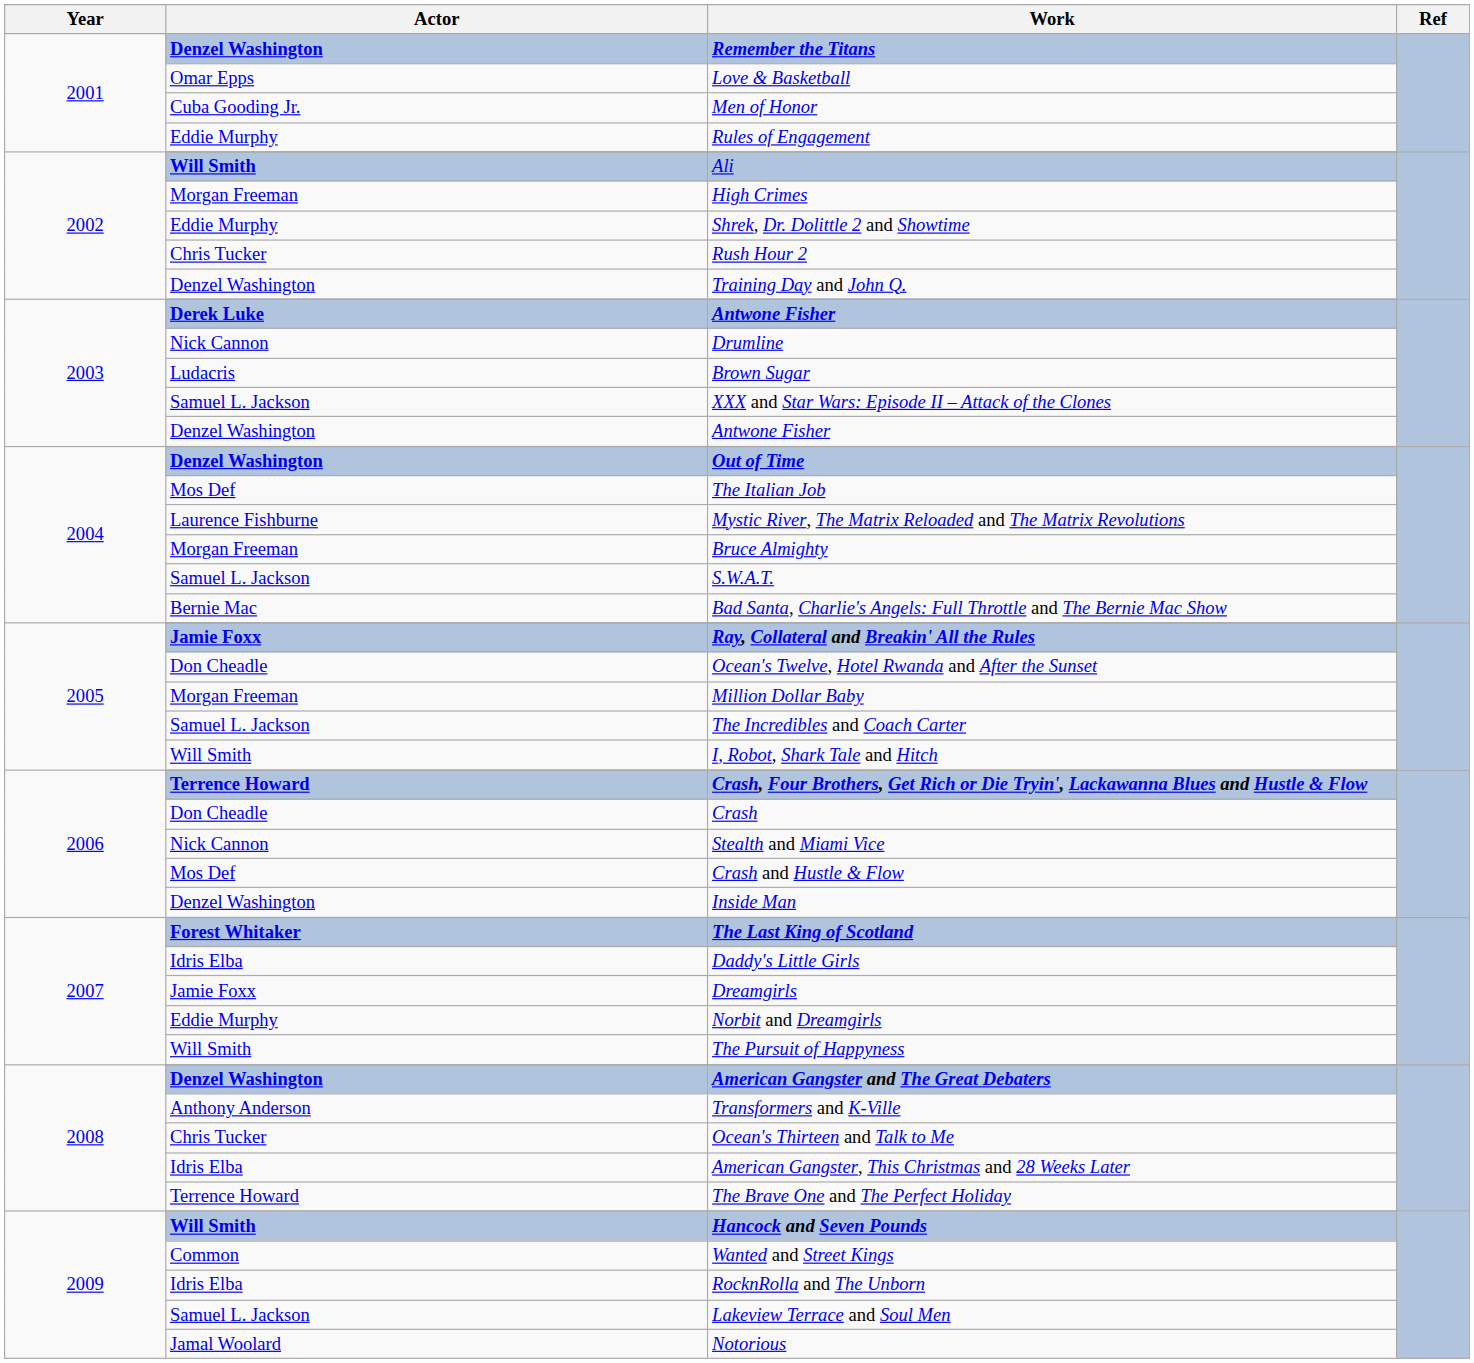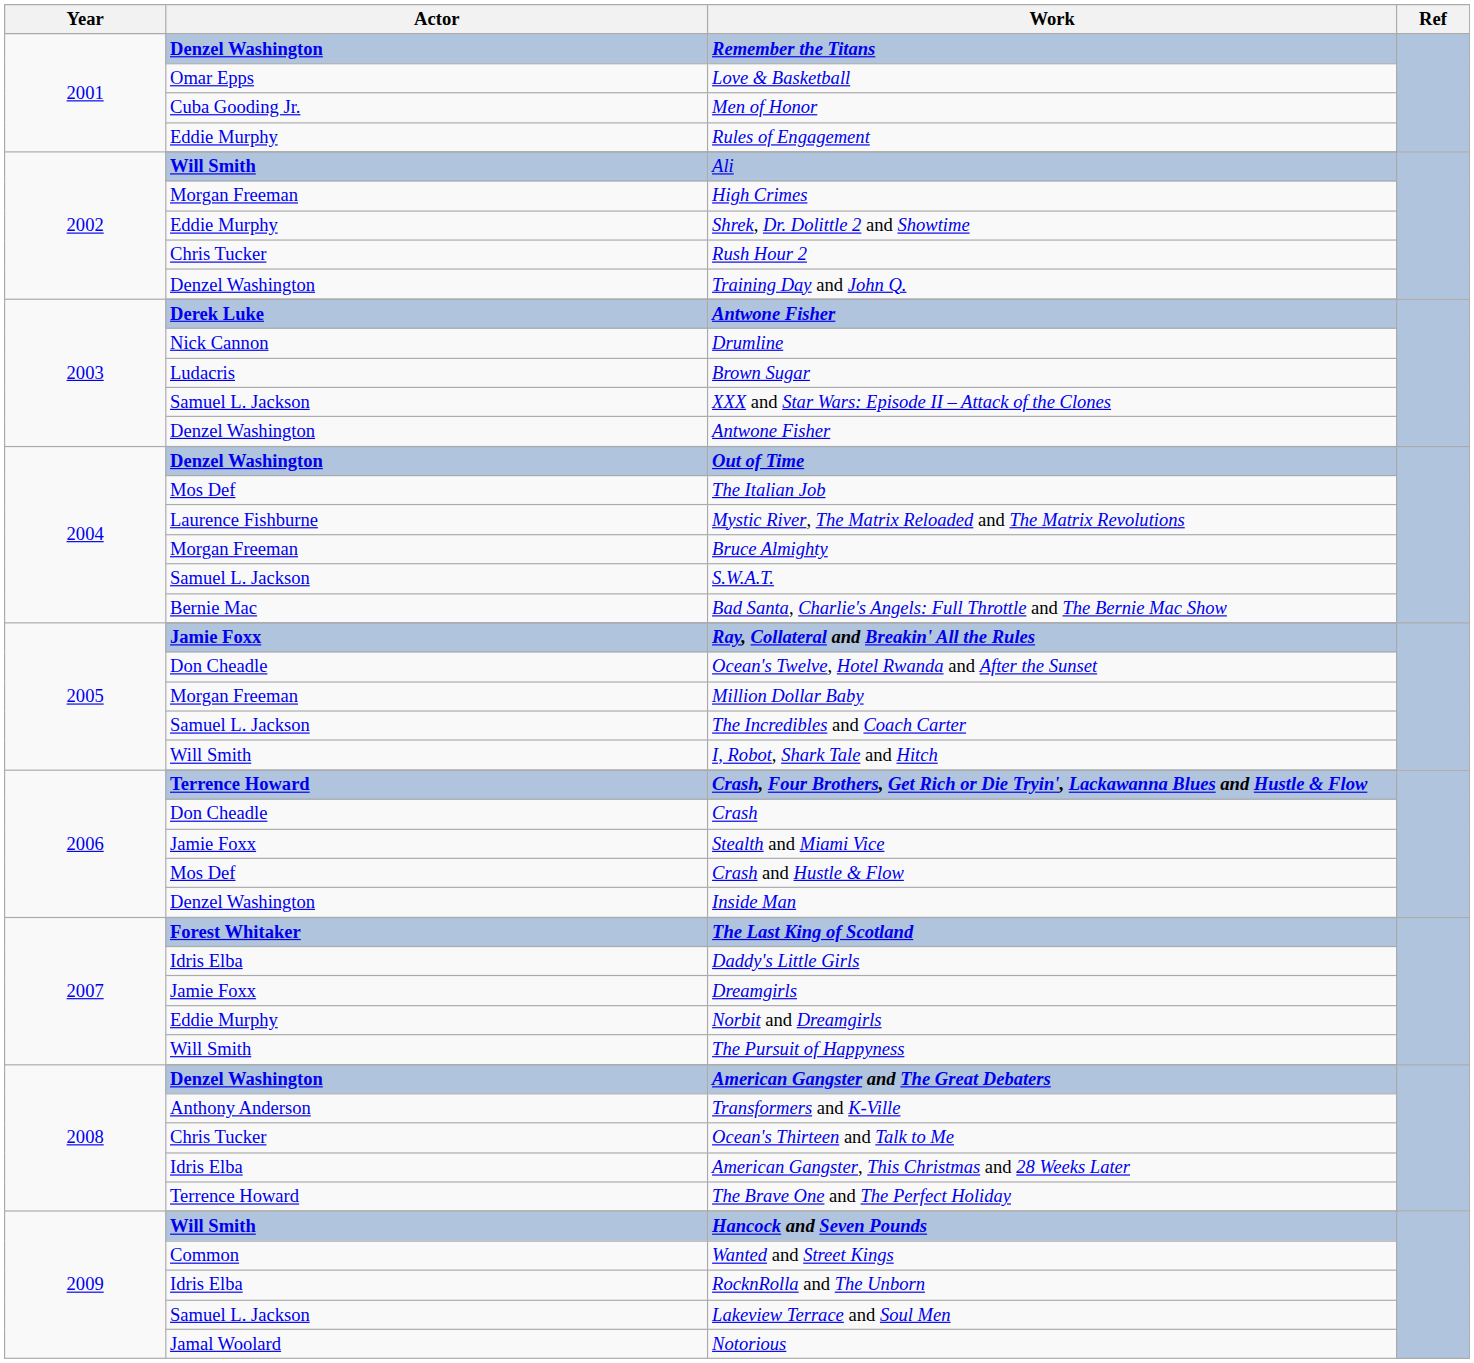 <table class="wikitable" style="width:100%;">
 <tr style="background:#bebebe;">
 <th style="width:11%;">Year</th>
 <th style="width:37%;">Actor</th>
 <th style="width:47%;">Work</th>
 <th style="width:5%;">Ref</th>
 </tr>
 <tr>
 <td rowspan="5" align="center"><a href='#'>2001</a></td>
 </tr>
 <tr style="background:#B0C4DE">
 <td><strong><a href='#'>Denzel Washington</a></strong></td>
 <td><strong><em><a href='#'>Remember the Titans</a></em></strong></td>
 <td rowspan="5" align="center"></td>
 </tr>
 <tr>
 <td><a href='#'>Omar Epps</a></td>
 <td><em><a href='#'>Love & Basketball</a></em></td>
 </tr>
 <tr>
 <td><a href='#'>Cuba Gooding Jr.</a></td>
 <td><em><a href='#'>Men of Honor</a></em></td>
 </tr>
 <tr>
 <td><a href='#'>Eddie Murphy</a></td>
 <td><em><a href='#'>Rules of Engagement</a></em></td>
 </tr>
 <tr>
 <td rowspan="6" align="center"><a href='#'>2002</a></td>
 </tr>
 <tr style="background:#B0C4DE">
 <td><strong><a href='#'>Will Smith</a></strong></td>
 <td><em><a href='#'>Ali</a></em></td>
 <td rowspan="6" align="center"></td>
 </tr>
 <tr>
 <td><a href='#'>Morgan Freeman</a></td>
 <td><em><a href='#'>High Crimes</a></em></td>
 </tr>
 <tr>
 <td><a href='#'>Eddie Murphy</a></td>
 <td><em><a href='#'>Shrek</a></em>, <em><a href='#'>Dr. Dolittle 2</a></em> and <em><a href='#'>Showtime</a></em></td>
 </tr>
 <tr>
 <td><a href='#'>Chris Tucker</a></td>
 <td><em><a href='#'>Rush Hour 2</a></em></td>
 </tr>
 <tr>
 <td><a href='#'>Denzel Washington</a></td>
 <td><em><a href='#'>Training Day</a></em> and <em><a href='#'>John Q.</a></em></td>
 </tr>
 <tr>
 <td rowspan="6" align="center"><a href='#'>2003</a></td>
 </tr>
 <tr style="background:#B0C4DE">
 <td><strong><a href='#'>Derek Luke</a></strong></td>
 <td><strong><em><a href='#'>Antwone Fisher</a></em></strong></td>
 <td rowspan="6" align="center"></td>
 </tr>
 <tr>
 <td><a href='#'>Nick Cannon</a></td>
 <td><em><a href='#'>Drumline</a></em></td>
 </tr>
 <tr>
 <td><a href='#'>Ludacris</a></td>
 <td><em><a href='#'>Brown Sugar</a></em></td>
 </tr>
 <tr>
 <td><a href='#'>Samuel L. Jackson</a></td>
 <td><em><a href='#'>XXX</a></em> and <em><a href='#'>Star Wars: Episode II – Attack of the Clones</a></em></td>
 </tr>
 <tr>
 <td><a href='#'>Denzel Washington</a></td>
 <td><em><a href='#'>Antwone Fisher</a></em></td>
 </tr>
 <tr>
 <td rowspan="7" align="center"><a href='#'>2004</a></td>
 </tr>
 <tr style="background:#B0C4DE">
 <td><strong><a href='#'>Denzel Washington</a></strong></td>
 <td><strong><em><a href='#'>Out of Time</a></em></strong></td>
 <td rowspan="7" align="center"></td>
 </tr>
 <tr>
 <td><a href='#'>Mos Def</a></td>
 <td><em><a href='#'>The Italian Job</a></em></td>
 </tr>
 <tr>
 <td><a href='#'>Laurence Fishburne</a></td>
 <td><em><a href='#'>Mystic River</a></em>, <em><a href='#'>The Matrix Reloaded</a></em> and <em><a href='#'>The Matrix Revolutions</a></em></td>
 </tr>
 <tr>
 <td><a href='#'>Morgan Freeman</a></td>
 <td><em><a href='#'>Bruce Almighty</a></em></td>
 </tr>
 <tr>
 <td><a href='#'>Samuel L. Jackson</a></td>
 <td><em><a href='#'>S.W.A.T.</a></em></td>
 </tr>
 <tr>
 <td><a href='#'>Bernie Mac</a></td>
 <td><em><a href='#'>Bad Santa</a></em>, <em><a href='#'>Charlie's Angels: Full Throttle</a></em> and <em><a href='#'>The Bernie Mac Show</a></em></td>
 </tr>
 <tr>
 <td rowspan="6" align="center"><a href='#'>2005</a></td>
 </tr>
 <tr style="background:#B0C4DE">
 <td><strong><a href='#'>Jamie Foxx</a></strong></td>
 <td><strong><em><a href='#'>Ray</a><em>, </em><a href='#'>Collateral</a><em> and </em><a href='#'>Breakin' All the Rules</a></em></strong></td>
 <td rowspan="6" align="center"></td>
 </tr>
 <tr>
 <td><a href='#'>Don Cheadle</a></td>
 <td><em><a href='#'>Ocean's Twelve</a></em>, <em><a href='#'>Hotel Rwanda</a></em> and <em><a href='#'>After the Sunset</a></em></td>
 </tr>
 <tr>
 <td><a href='#'>Morgan Freeman</a></td>
 <td><em><a href='#'>Million Dollar Baby</a></em></td>
 </tr>
 <tr>
 <td><a href='#'>Samuel L. Jackson</a></td>
 <td><em><a href='#'>The Incredibles</a></em> and <em><a href='#'>Coach Carter</a></em></td>
 </tr>
 <tr>
 <td><a href='#'>Will Smith</a></td>
 <td><em><a href='#'>I, Robot</a></em>, <em><a href='#'>Shark Tale</a></em> and <em><a href='#'>Hitch</a></em></td>
 </tr>
 <tr>
 <td rowspan="6" align="center"><a href='#'>2006</a></td>
 </tr>
 <tr style="background:#B0C4DE">
 <td><strong><a href='#'>Terrence Howard</a></strong></td>
 <td><strong><em><a href='#'>Crash</a><em>, </em><a href='#'>Four Brothers</a><em>, </em><a href='#'>Get Rich or Die Tryin'</a><em>, </em><a href='#'>Lackawanna Blues</a><em> and </em><a href='#'>Hustle & Flow</a></em></strong></td>
 <td rowspan="6" align="center"></td>
 </tr>
 <tr>
 <td><a href='#'>Don Cheadle</a></td>
 <td><em><a href='#'>Crash</a></em></td>
 </tr>
 <tr>
-<td><a href='#'>Nick Cannon</a></td>
+<td><a href='#'>Jamie Foxx</a></td>
 <td><em><a href='#'>Stealth</a></em> and <em><a href='#'>Miami Vice</a></em></td>
 </tr>
 <tr>
 <td><a href='#'>Mos Def</a></td>
 <td><em><a href='#'>Crash</a></em> and <em><a href='#'>Hustle & Flow</a></em></td>
 </tr>
 <tr>
 <td><a href='#'>Denzel Washington</a></td>
 <td><em><a href='#'>Inside Man</a></em></td>
 </tr>
 <tr>
 <td rowspan="6" align="center"><a href='#'>2007</a></td>
 </tr>
 <tr style="background:#B0C4DE">
 <td><strong><a href='#'>Forest Whitaker</a></strong></td>
 <td><strong><em><a href='#'>The Last King of Scotland</a></em></strong></td>
 <td rowspan="6" align="center"></td>
 </tr>
 <tr>
 <td><a href='#'>Idris Elba</a></td>
 <td><em><a href='#'>Daddy's Little Girls</a></em></td>
 </tr>
 <tr>
 <td><a href='#'>Jamie Foxx</a></td>
 <td><em><a href='#'>Dreamgirls</a></em></td>
 </tr>
 <tr>
 <td><a href='#'>Eddie Murphy</a></td>
 <td><em><a href='#'>Norbit</a></em> and <em><a href='#'>Dreamgirls</a></em></td>
 </tr>
 <tr>
 <td><a href='#'>Will Smith</a></td>
 <td><em><a href='#'>The Pursuit of Happyness</a></em></td>
 </tr>
 <tr>
 <td rowspan="6" align="center"><a href='#'>2008</a></td>
 </tr>
 <tr style="background:#B0C4DE">
 <td><strong><a href='#'>Denzel Washington</a></strong></td>
 <td><strong><em><a href='#'>American Gangster</a><em> and </em><a href='#'>The Great Debaters</a></em></strong></td>
 <td rowspan="6" align="center"></td>
 </tr>
 <tr>
 <td><a href='#'>Anthony Anderson</a></td>
 <td><em><a href='#'>Transformers</a></em> and <em><a href='#'>K-Ville</a></em></td>
 </tr>
 <tr>
 <td><a href='#'>Chris Tucker</a></td>
 <td><em><a href='#'>Ocean's Thirteen</a></em> and <em><a href='#'>Talk to Me</a></em></td>
 </tr>
 <tr>
 <td><a href='#'>Idris Elba</a></td>
 <td><em><a href='#'>American Gangster</a></em>, <em><a href='#'>This Christmas</a></em> and <em><a href='#'>28 Weeks Later</a></em></td>
 </tr>
 <tr>
 <td><a href='#'>Terrence Howard</a></td>
 <td><em><a href='#'>The Brave One</a></em> and <em><a href='#'>The Perfect Holiday</a></em></td>
 </tr>
 <tr>
 <td rowspan="6" align="center"><a href='#'>2009</a></td>
 </tr>
 <tr style="background:#B0C4DE">
 <td><strong><a href='#'>Will Smith</a></strong></td>
 <td><strong><em><a href='#'>Hancock</a><em> and </em><a href='#'>Seven Pounds</a></em></strong></td>
 <td rowspan="6" align="center"></td>
 </tr>
 <tr>
 <td><a href='#'>Common</a></td>
 <td><em><a href='#'>Wanted</a></em> and <em><a href='#'>Street Kings</a></em></td>
 </tr>
 <tr>
 <td><a href='#'>Idris Elba</a></td>
 <td><em><a href='#'>RocknRolla</a></em> and <em><a href='#'>The Unborn</a></em></td>
 </tr>
 <tr>
 <td><a href='#'>Samuel L. Jackson</a></td>
 <td><em><a href='#'>Lakeview Terrace</a></em> and <em><a href='#'>Soul Men</a></em></td>
 </tr>
 <tr>
 <td><a href='#'>Jamal Woolard</a></td>
 <td><em><a href='#'>Notorious</a></em></td>
 </tr>
 </table>
